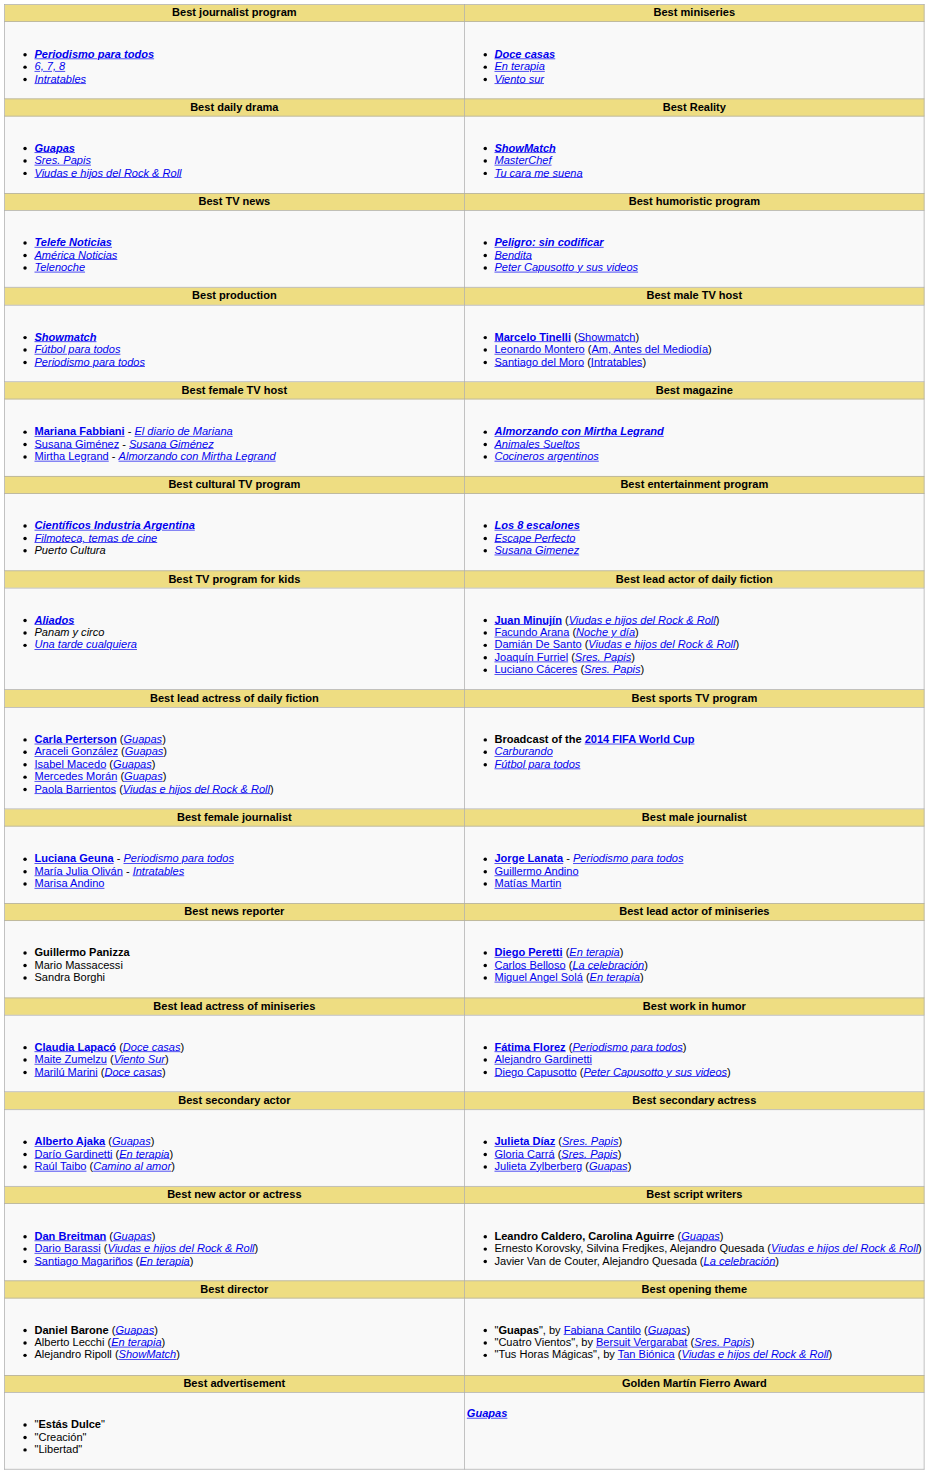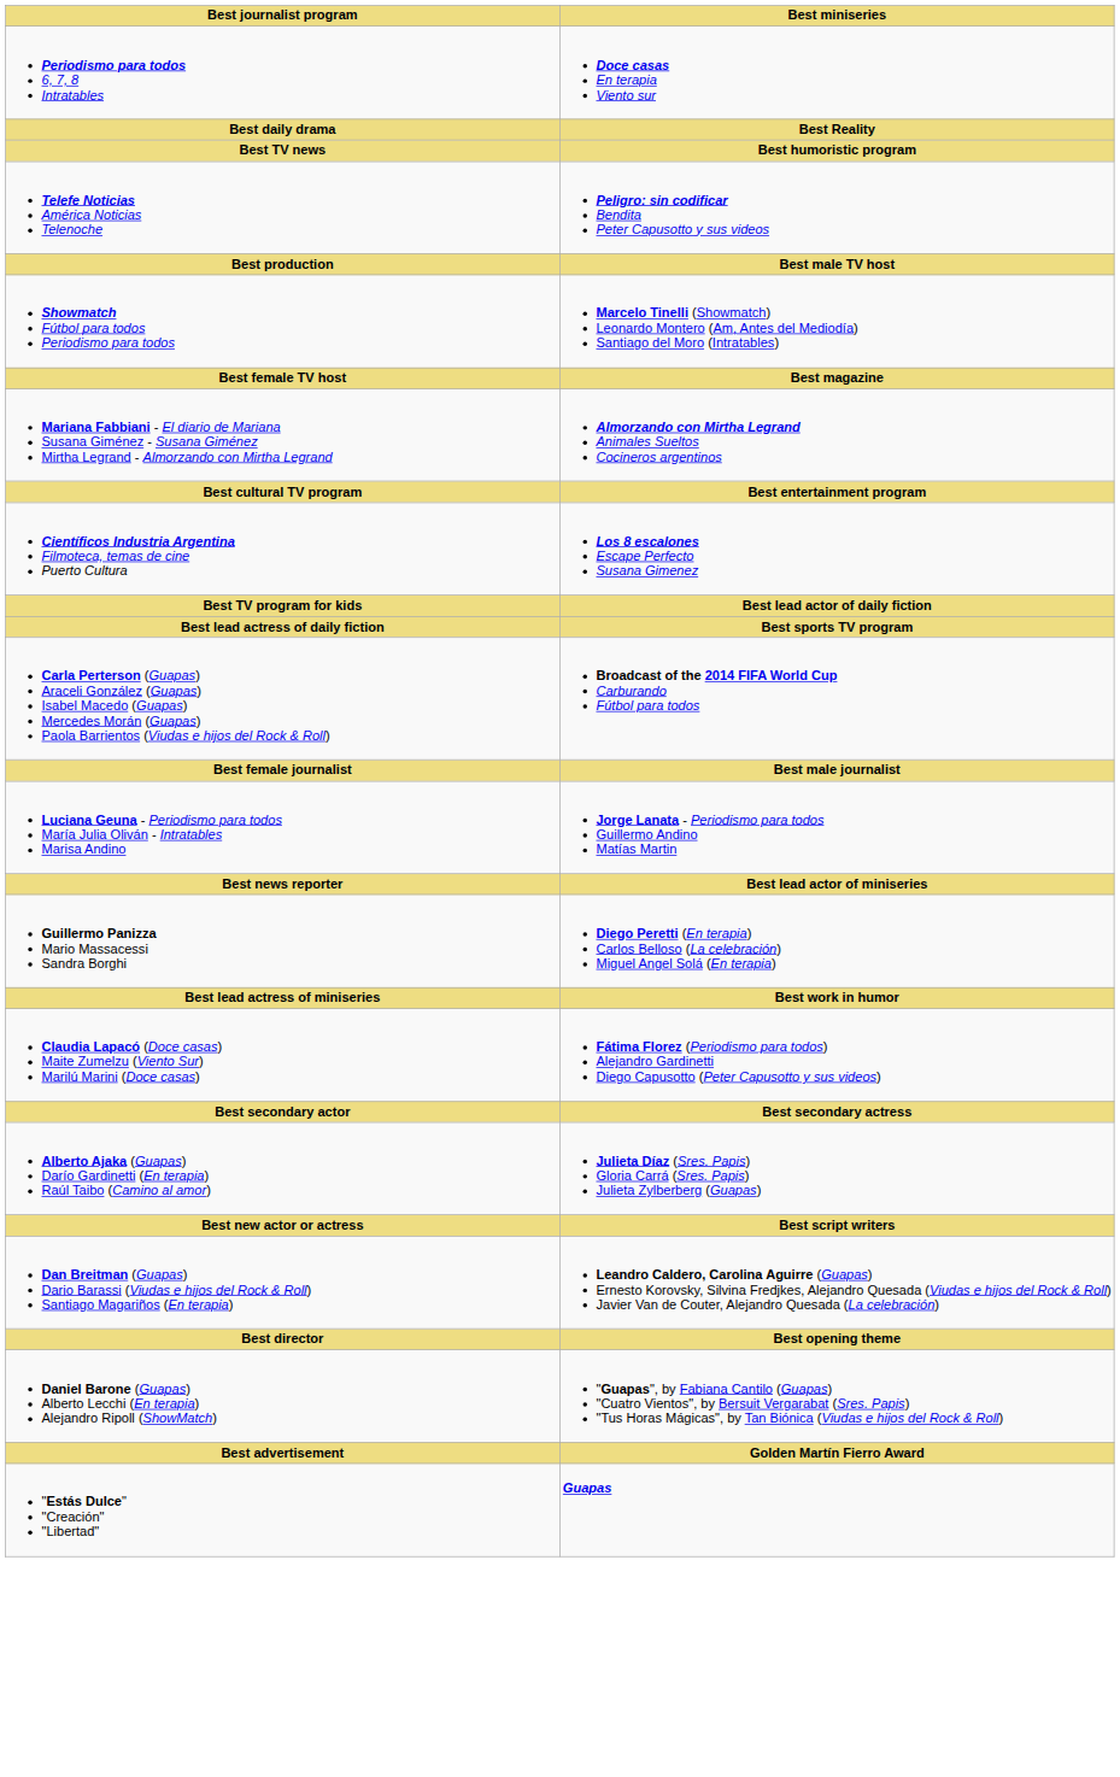 <table class=wikitable>
 <tr>
 <th style="background:#EEDD82; width:50%">Best journalist program</th>
 <th style="background:#EEDD82; width:50%">Best miniseries</th>
 </tr>
 <tr>
 <td valign="top"><br><ul><li><strong><em><a href='#'>Periodismo para todos</a></em></strong></li><li><em><a href='#'>6, 7, 8</a></em></li><li><em><a href='#'>Intratables</a></em></li></ul></td>
 <td valign="top"><br><ul><li><strong><em><a href='#'>Doce casas</a></em></strong></li><li><em><a href='#'>En terapia</a></em></li><li><em><a href='#'>Viento sur</a></em></li></ul></td>
 </tr>
 <tr>
 <th style="background:#EEDD82; width:50%">Best daily drama</th>
 <th style="background:#EEDD82; width:50%">Best Reality</th>
-</tr>
-<tr>
-<td valign="top"><br><ul><li><strong><em><a href='#'>Guapas</a></em></strong></li><li><em><a href='#'>Sres. Papis</a></em></li><li><em><a href='#'>Viudas e hijos del Rock & Roll</a></em></li></ul></td>
-<td valign="top"><br><ul><li><strong><em><a href='#'>ShowMatch</a></em></strong></li><li><em><a href='#'>MasterChef</a></em></li><li><em><a href='#'>Tu cara me suena</a></em></li></ul></td>
 </tr>
 <tr>
 <th style="background:#EEDD82; width:50%">Best TV news</th>
 <th style="background:#EEDD82; width:50%">Best humoristic program</th>
 </tr>
 <tr>
 <td valign="top"><br><ul><li><strong><em><a href='#'>Telefe Noticias</a></em></strong></li><li><em><a href='#'>América Noticias</a></em></li><li><em><a href='#'>Telenoche</a></em></li></ul></td>
 <td valign="top"><br><ul><li><strong><em><a href='#'>Peligro: sin codificar</a></em></strong></li><li><em><a href='#'>Bendita</a></em></li><li><em><a href='#'>Peter Capusotto y sus videos</a></em></li></ul></td>
 </tr>
 <tr>
 <th style="background:#EEDD82; width:50%">Best production</th>
 <th style="background:#EEDD82; width:50%">Best male TV host</th>
 </tr>
 <tr>
 <td valign="top"><br><ul><li><strong><em><a href='#'>Showmatch</a></em></strong></li><li><em><a href='#'>Fútbol para todos</a></em></li><li><em><a href='#'>Periodismo para todos</a></em></li></ul></td>
 <td valign="top"><br><ul><li><strong><a href='#'>Marcelo Tinelli</a></strong> (<a href='#'>Showmatch</a>)</li><li><a href='#'>Leonardo Montero</a> (<a href='#'>Am, Antes del Mediodía</a>)</li><li><a href='#'>Santiago del Moro</a> (<a href='#'>Intratables</a>)</li></ul></td>
 </tr>
 <tr>
 <th style="background:#EEDD82; width:50%">Best female TV host</th>
 <th style="background:#EEDD82; width:50%">Best magazine</th>
 </tr>
 <tr>
 <td valign="top"><br><ul><li><strong><a href='#'>Mariana Fabbiani</a></strong> - <em><a href='#'>El diario de Mariana</a></em></li><li><a href='#'>Susana Giménez</a> - <em><a href='#'>Susana Giménez</a></em></li><li><a href='#'>Mirtha Legrand</a> - <em><a href='#'>Almorzando con Mirtha Legrand</a></em></li></ul></td>
 <td valign="top"><br><ul><li><strong><em><a href='#'>Almorzando con Mirtha Legrand</a></em></strong></li><li><em><a href='#'>Animales Sueltos</a></em></li><li><em><a href='#'>Cocineros argentinos</a></em></li></ul></td>
 </tr>
 <tr>
 <th style="background:#EEDD82; width:50%">Best cultural TV program</th>
 <th style="background:#EEDD82; width:50%">Best entertainment program</th>
 </tr>
 <tr>
 <td valign="top"><br><ul><li><strong><em><a href='#'>Científicos Industria Argentina</a></em></strong></li><li><em><a href='#'>Filmoteca, temas de cine</a></em></li><li><em>Puerto Cultura</em></li></ul></td>
 <td valign="top"><br><ul><li><strong><em><a href='#'>Los 8 escalones</a></em></strong></li><li><em><a href='#'>Escape Perfecto</a></em></li><li><em><a href='#'>Susana Gimenez</a></em></li></ul></td>
 </tr>
 <tr>
 <th style="background:#EEDD82; width:50%">Best TV program for kids</th>
 <th style="background:#EEDD82; width:50%">Best lead actor of daily fiction</th>
-</tr>
-<tr>
-<td valign="top"><br><ul><li><strong><em><a href='#'>Aliados</a></em></strong></li><li><em>Panam y circo</em></li><li><em><a href='#'>Una tarde cualquiera</a></em></li></ul></td>
-<td valign="top"><br><ul><li><strong><a href='#'>Juan Minujín</a></strong> (<em><a href='#'>Viudas e hijos del Rock & Roll</a></em>)</li><li><a href='#'>Facundo Arana</a> (<em><a href='#'>Noche y día</a></em>)</li><li><a href='#'>Damián De Santo</a> (<em><a href='#'>Viudas e hijos del Rock & Roll</a></em>)</li><li><a href='#'>Joaquín Furriel</a> (<em><a href='#'>Sres. Papis</a></em>)</li><li><a href='#'>Luciano Cáceres</a> (<em><a href='#'>Sres. Papis</a></em>)</li></ul></td>
 </tr>
 <tr>
 <th style="background:#EEDD82; width:50%">Best lead actress of daily fiction</th>
 <th style="background:#EEDD82; width:50%">Best sports TV program</th>
 </tr>
 <tr>
 <td valign="top"><br><ul><li><strong><a href='#'>Carla Perterson</a></strong> (<em><a href='#'>Guapas</a></em>)</li><li><a href='#'>Araceli González</a> (<em><a href='#'>Guapas</a></em>)</li><li><a href='#'>Isabel Macedo</a> (<em><a href='#'>Guapas</a></em>)</li><li><a href='#'>Mercedes Morán</a> (<em><a href='#'>Guapas</a></em>)</li><li><a href='#'>Paola Barrientos</a> (<em><a href='#'>Viudas e hijos del Rock & Roll</a></em>)</li></ul></td>
 <td valign="top"><br><ul><li><strong>Broadcast of the <a href='#'>2014 FIFA World Cup</a></strong></li><li><em><a href='#'>Carburando</a></em></li><li><em><a href='#'>Fútbol para todos</a></em></li></ul></td>
 </tr>
 <tr>
 <th style="background:#EEDD82; width:50%">Best female journalist</th>
 <th style="background:#EEDD82; width:50%">Best male journalist</th>
 </tr>
 <tr>
 <td valign="top"><br><ul><li><strong><a href='#'>Luciana Geuna</a></strong> - <em><a href='#'>Periodismo para todos</a></em></li><li><a href='#'>María Julia Oliván</a> - <em><a href='#'>Intratables</a></em></li><li><a href='#'>Marisa Andino</a></li></ul></td>
 <td valign="top"><br><ul><li><strong><a href='#'>Jorge Lanata</a></strong> - <em><a href='#'>Periodismo para todos</a></em></li><li><a href='#'>Guillermo Andino</a></li><li><a href='#'>Matías Martin</a></li></ul></td>
 </tr>
 <tr>
 <th style="background:#EEDD82; width:50%">Best news reporter</th>
 <th style="background:#EEDD82; width:50%">Best lead actor of miniseries</th>
 </tr>
 <tr>
 <td valign="top"><br><ul><li><strong>Guillermo Panizza</strong></li><li>Mario Massacessi</li><li>Sandra Borghi</li></ul></td>
 <td valign="top"><br><ul><li><strong><a href='#'>Diego Peretti</a></strong> (<em><a href='#'>En terapia</a></em>)</li><li><a href='#'>Carlos Belloso</a> (<em><a href='#'>La celebración</a></em>)</li><li><a href='#'>Miguel Angel Solá</a> (<em><a href='#'>En terapia</a></em>)</li></ul></td>
 </tr>
 <tr>
 <th style="background:#EEDD82; width:50%">Best lead actress of miniseries</th>
 <th style="background:#EEDD82; width:50%">Best work in humor</th>
 </tr>
 <tr>
 <td valign="top"><br><ul><li><strong><a href='#'>Claudia Lapacó</a></strong> (<em><a href='#'>Doce casas</a></em>)</li><li><a href='#'>Maite Zumelzu</a> (<em><a href='#'>Viento Sur</a></em>)</li><li><a href='#'>Marilú Marini</a> (<em><a href='#'>Doce casas</a></em>)</li></ul></td>
 <td valign="top"><br><ul><li><strong><a href='#'>Fátima Florez</a></strong> (<em><a href='#'>Periodismo para todos</a></em>)</li><li><a href='#'>Alejandro Gardinetti</a></li><li><a href='#'>Diego Capusotto</a> (<em><a href='#'>Peter Capusotto y sus videos</a></em>)</li></ul></td>
 </tr>
 <tr>
 <th style="background:#EEDD82; width:50%">Best secondary actor</th>
 <th style="background:#EEDD82; width:50%">Best secondary actress</th>
 </tr>
 <tr>
 <td valign="top"><br><ul><li><strong><a href='#'>Alberto Ajaka</a></strong> (<em><a href='#'>Guapas</a></em>)</li><li><a href='#'>Darío Gardinetti</a> (<em><a href='#'>En terapia</a></em>)</li><li><a href='#'>Raúl Taibo</a> (<em><a href='#'>Camino al amor</a></em>)</li></ul></td>
 <td valign="top"><br><ul><li><strong><a href='#'>Julieta Díaz</a></strong> (<em><a href='#'>Sres. Papis</a></em>)</li><li><a href='#'>Gloria Carrá</a> (<em><a href='#'>Sres. Papis</a></em>)</li><li><a href='#'>Julieta Zylberberg</a> (<em><a href='#'>Guapas</a></em>)</li></ul></td>
 </tr>
 <tr>
 <th style="background:#EEDD82; width:50%">Best new actor or actress</th>
 <th style="background:#EEDD82; width:50%">Best script writers</th>
 </tr>
 <tr>
 <td valign="top"><br><ul><li><strong><a href='#'>Dan Breitman</a></strong> (<em><a href='#'>Guapas</a></em>)</li><li><a href='#'>Dario Barassi</a> (<em><a href='#'>Viudas e hijos del Rock & Roll</a></em>)</li><li><a href='#'>Santiago Magariños</a> (<em><a href='#'>En terapia</a></em>)</li></ul></td>
 <td valign="top"><br><ul><li><strong>Leandro Caldero, Carolina Aguirre</strong> (<em><a href='#'>Guapas</a></em>)</li><li>Ernesto Korovsky, Silvina Fredjkes, Alejandro Quesada (<em><a href='#'>Viudas e hijos del Rock & Roll</a></em>)</li><li>Javier Van de Couter, Alejandro Quesada (<em><a href='#'>La celebración</a></em>)</li></ul></td>
 </tr>
 <tr>
 <th style="background:#EEDD82; width:50%">Best director</th>
 <th style="background:#EEDD82; width:50%">Best opening theme</th>
 </tr>
 <tr>
 <td valign="top"><br><ul><li><strong>Daniel Barone</strong> (<em><a href='#'>Guapas</a></em>)</li><li>Alberto Lecchi (<em><a href='#'>En terapia</a></em>)</li><li>Alejandro Ripoll (<em><a href='#'>ShowMatch</a></em>)</li></ul></td>
 <td valign="top"><br><ul><li>"<strong>Guapas</strong>", by <a href='#'>Fabiana Cantilo</a> (<em><a href='#'>Guapas</a></em>)</li><li>"Cuatro Vientos", by <a href='#'>Bersuit Vergarabat</a> (<em><a href='#'>Sres. Papis</a></em>)</li><li>"Tus Horas Mágicas", by <a href='#'>Tan Biónica</a> (<em><a href='#'>Viudas e hijos del Rock & Roll</a></em>)</li></ul></td>
 </tr>
 <tr>
 <th style="background:#EEDD82; width:50%">Best advertisement</th>
 <th style="background:#EEDD82; width:50%">Golden Martín Fierro Award</th>
 </tr>
 <tr>
 <td valign="top"><br><ul><li>"<strong>Estás Dulce</strong>"</li><li>"Creación"</li><li>"Libertad"</li></ul></td>
 <td valign="top"><strong><br><em><a href='#'>Guapas</a></em></strong></td>
 </tr>
 </table>
